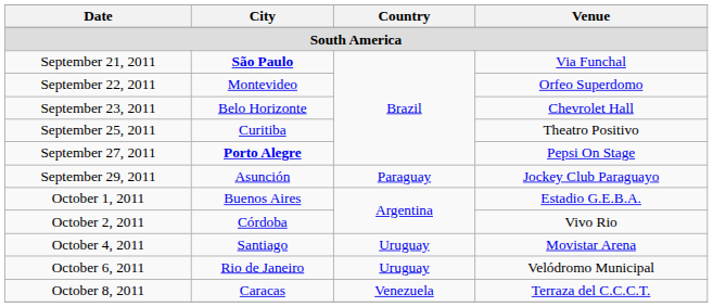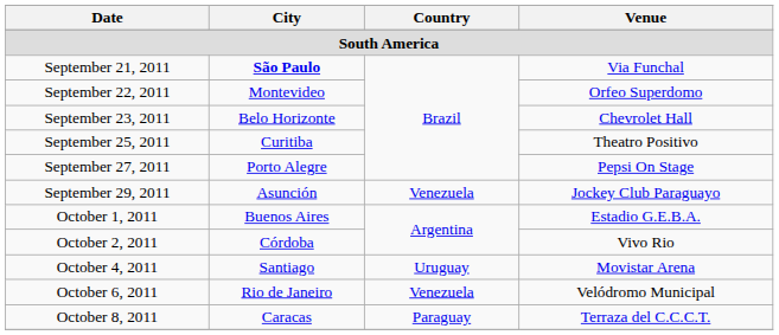 <table class="wikitable" style="text-align:center;">
 <tr>
 </tr>
 <tr bgcolor="#CCCCCC">
 <th width="200">Date</th>
 <th width="150">City</th>
 <th width="150">Country</th>
 <th width="250">Venue</th>
 </tr>
 <tr>
 </tr>
 <tr bgcolor="#DDDDDD">
 <td colspan="4" align="center"><strong>South America</strong></td>
 </tr>
 <tr>
 <td>September 21, 2011</td>
 <td><strong><a href='#'>São Paulo</a></strong></td>
 <td rowspan="5"><a href='#'>Brazil</a></td>
 <td><a href='#'>Via Funchal</a></td>
 </tr>
 <tr>
 <td>September 22, 2011</td>
 <td><a href='#'>Montevideo</a></td>
 <td><a href='#'>Orfeo Superdomo</a></td>
 </tr>
 <tr>
 <td>September 23, 2011</td>
 <td><a href='#'>Belo Horizonte</a></td>
 <td><a href='#'>Chevrolet Hall</a></td>
 </tr>
 <tr>
 <td>September 25, 2011</td>
 <td><a href='#'>Curitiba</a></td>
 <td>Theatro Positivo</td>
 </tr>
 <tr>
 <td>September 27, 2011</td>
-<td><strong><a href='#'>Porto Alegre</a></strong></td>
+<td><a href='#'>Porto Alegre</a></td>
 <td><a href='#'>Pepsi On Stage</a></td>
 </tr>
 <tr>
 <td>September 29, 2011</td>
 <td><a href='#'>Asunción</a></td>
-<td><a href='#'>Paraguay</a></td>
+<td><a href='#'>Venezuela</a></td>
 <td><a href='#'>Jockey Club Paraguayo</a></td>
 </tr>
 <tr>
 <td>October 1, 2011</td>
 <td><a href='#'>Buenos Aires</a></td>
 <td rowspan="2"><a href='#'>Argentina</a></td>
 <td><a href='#'>Estadio G.E.B.A.</a></td>
 </tr>
 <tr>
 <td>October 2, 2011</td>
 <td><a href='#'>Córdoba</a></td>
 <td>Vivo Rio</td>
 </tr>
 <tr>
 <td>October 4, 2011</td>
 <td><a href='#'>Santiago</a></td>
 <td><a href='#'>Uruguay</a></td>
 <td><a href='#'>Movistar Arena</a></td>
 </tr>
 <tr>
 <td>October 6, 2011</td>
 <td><a href='#'>Rio de Janeiro</a></td>
-<td><a href='#'>Uruguay</a></td>
+<td><a href='#'>Venezuela</a></td>
 <td>Velódromo Municipal</td>
 </tr>
 <tr>
 <td>October 8, 2011</td>
 <td><a href='#'>Caracas</a></td>
-<td><a href='#'>Venezuela</a></td>
+<td><a href='#'>Paraguay</a></td>
 <td><a href='#'>Terraza del C.C.C.T.</a></td>
 </tr>
 <tr>
 </tr>
 </table>
